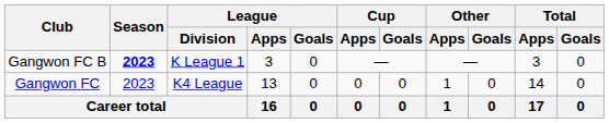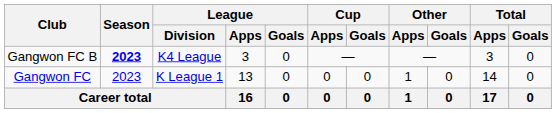 <table class="wikitable" style="text-align:center">
 <tr>
 <th rowspan=2>Club</th>
 <th rowspan=2>Season</th>
 <th colspan=3>League</th>
 <th colspan=2>Cup</th>
 <th colspan=2>Other</th>
 <th colspan=2>Total</th>
 </tr>
 <tr>
 <th>Division</th>
 <th>Apps</th>
 <th>Goals</th>
 <th>Apps</th>
 <th>Goals</th>
 <th>Apps</th>
 <th>Goals</th>
 <th>Apps</th>
 <th>Goals</th>
 </tr>
 <tr>
 <td>Gangwon FC B</td>
 <td><strong><a href='#'>2023</a></strong></td>
-<td><a href='#'>K League 1</a></td>
+<td><a href='#'>K4 League</a></td>
 <td>3</td>
 <td>0</td>
 <td colspan="2">—</td>
 <td colspan="2">—</td>
 <td>3</td>
 <td>0</td>
 </tr>
 <tr>
 <td><a href='#'>Gangwon FC</a></td>
 <td><a href='#'>2023</a></td>
-<td><a href='#'>K4 League</a></td>
+<td><a href='#'>K League 1</a></td>
 <td>13</td>
 <td>0</td>
 <td>0</td>
 <td>0</td>
 <td>1</td>
 <td>0</td>
 <td>14</td>
 <td>0</td>
 </tr>
 <tr>
 <th colspan=3>Career total</th>
 <th>16</th>
 <th>0</th>
 <th>0</th>
 <th>0</th>
 <th>1</th>
 <th>0</th>
 <th>17</th>
 <th>0</th>
 </tr>
 </table>
